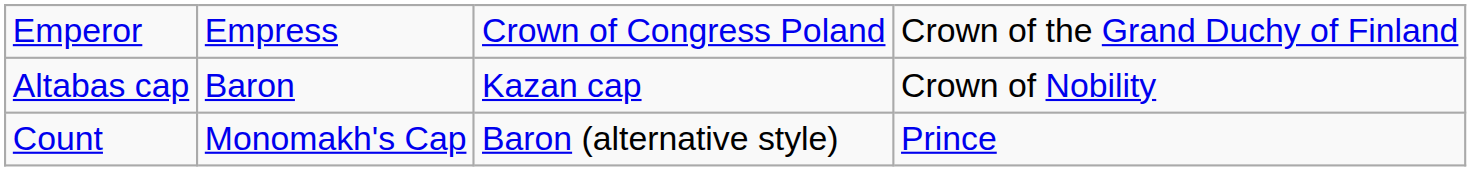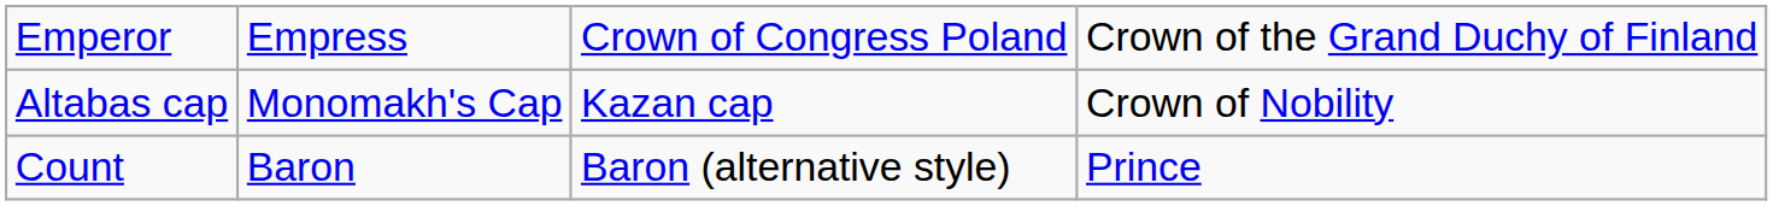 <table class="wikitable">
 <tr>
 <td> <a href='#'>Emperor</a></td>
 <td> <a href='#'>Empress</a></td>
 <td> <a href='#'>Crown of Congress Poland</a></td>
 <td> Crown of the <a href='#'>Grand Duchy of Finland</a></td>
 </tr>
 <tr>
 <td> <a href='#'>Altabas cap</a></td>
-<td> <a href='#'>Baron</a></td>
+<td> <a href='#'>Monomakh's Cap</a></td>
 <td> <a href='#'>Kazan cap</a></td>
 <td> Crown of <a href='#'>Nobility</a></td>
 </tr>
 <tr>
 <td> <a href='#'>Count</a></td>
-<td> <a href='#'>Monomakh's Cap</a></td>
+<td> <a href='#'>Baron</a></td>
 <td> <a href='#'>Baron</a> (alternative style)</td>
 <td> <a href='#'>Prince</a></td>
 </tr>
 </table>
